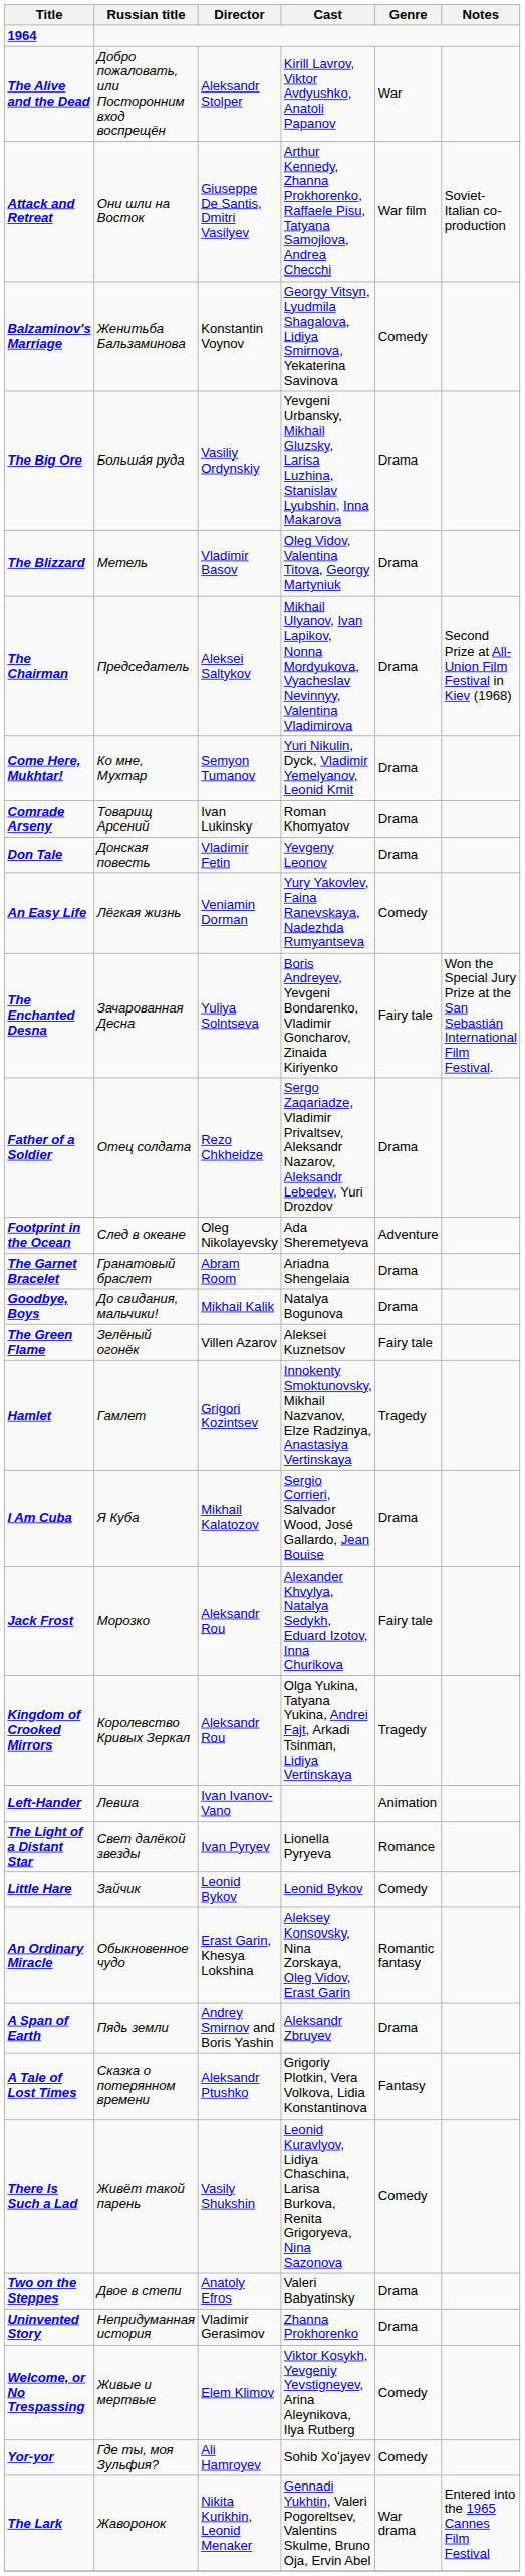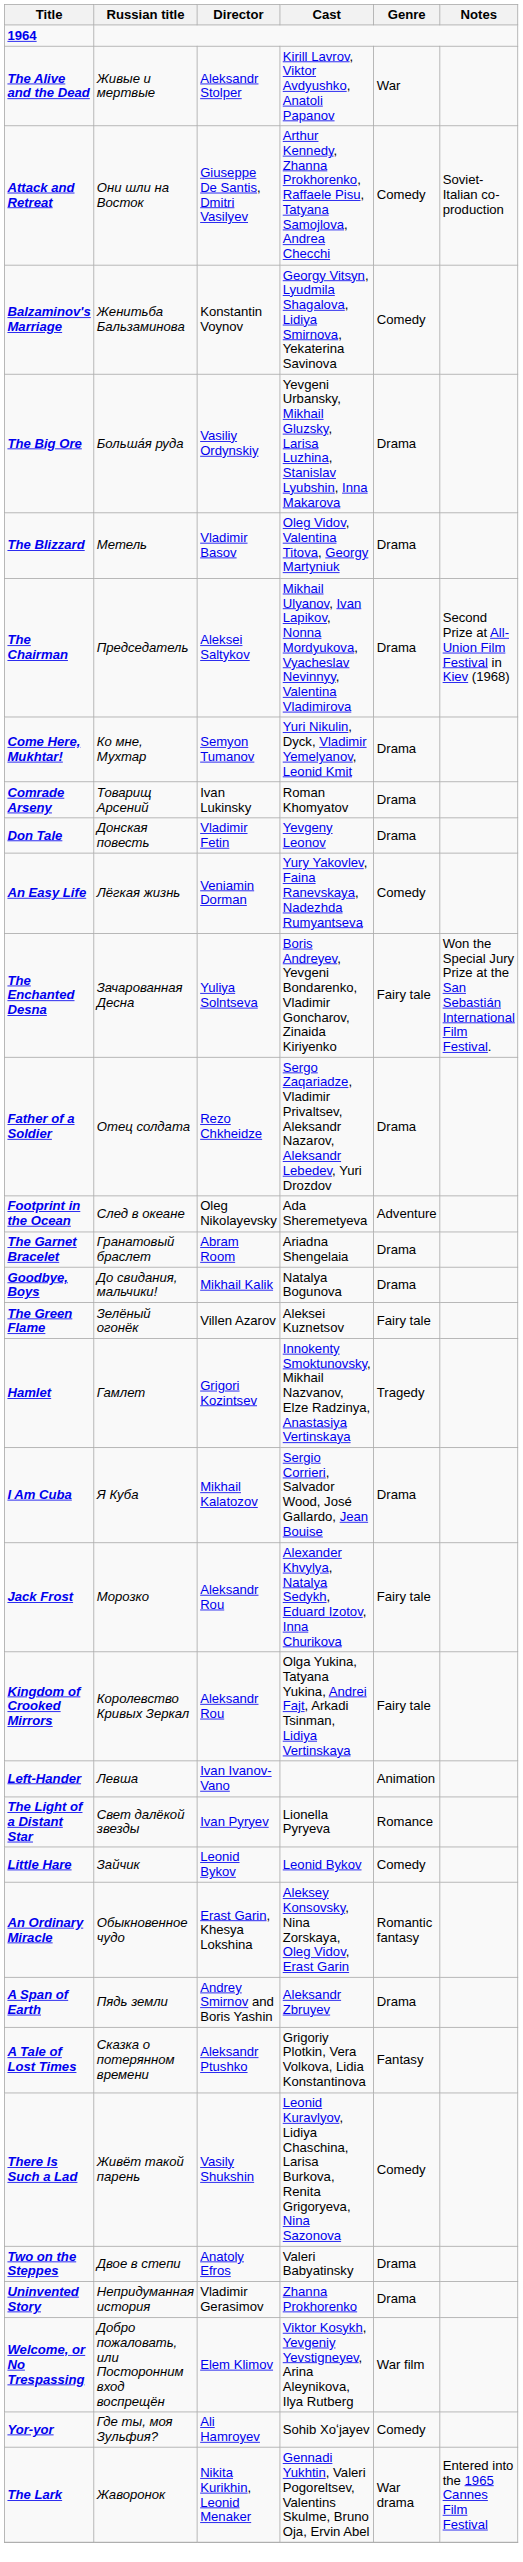 <table class="wikitable">
 <tr>
 <th>Title</th>
 <th>Russian title</th>
 <th>Director</th>
 <th>Cast</th>
 <th>Genre</th>
 <th>Notes</th>
 </tr>
 <tr>
 <td><strong><a href='#'>1964</a></strong></td>
 </tr>
 <tr>
 <td><strong><em><a href='#'>The Alive and the Dead</a></em></strong></td>
-<td><em>Добро пожаловать, или Посторонним вход воспрещён</em></td>
+<td><em>Живые и мертвые</em></td>
 <td><a href='#'>Aleksandr Stolper</a></td>
 <td><a href='#'>Kirill Lavrov</a>, <a href='#'>Viktor Avdyushko</a>, <a href='#'>Anatoli Papanov</a></td>
 <td>War</td>
 <td></td>
 </tr>
 <tr>
 <td><strong><em><a href='#'>Attack and Retreat</a></em></strong></td>
 <td><em>Они шли на Восток</em></td>
 <td><a href='#'>Giuseppe De Santis</a>, <a href='#'>Dmitri Vasilyev</a></td>
 <td><a href='#'>Arthur Kennedy</a>, <a href='#'>Zhanna Prokhorenko</a>, <a href='#'>Raffaele Pisu</a>, <a href='#'>Tatyana Samojlova</a>, <a href='#'>Andrea Checchi</a></td>
-<td>War film</td>
+<td>Comedy</td>
 <td>Soviet-Italian co-production</td>
 </tr>
 <tr>
 <td><strong><em><a href='#'>Balzaminov's Marriage</a></em></strong></td>
 <td><em>Женитьба Бальзаминова</em></td>
 <td>Konstantin Voynov</td>
 <td><a href='#'>Georgy Vitsyn</a>, <a href='#'>Lyudmila Shagalova</a>, <a href='#'>Lidiya Smirnova</a>, Yekaterina Savinova</td>
 <td>Comedy</td>
 <td></td>
 </tr>
 <tr>
 <td><strong><em><a href='#'>The Big Ore</a></em></strong></td>
 <td><em>Больша́я руда</em></td>
 <td><a href='#'>Vasiliy Ordynskiy</a></td>
 <td>Yevgeni Urbansky, <a href='#'>Mikhail Gluzsky</a>, <a href='#'>Larisa Luzhina</a>, <a href='#'>Stanislav Lyubshin</a>, <a href='#'>Inna Makarova</a></td>
 <td>Drama</td>
 <td></td>
 </tr>
 <tr>
 <td><strong><em><a href='#'>The Blizzard</a></em></strong></td>
 <td><em>Метель</em></td>
 <td><a href='#'>Vladimir Basov</a></td>
 <td><a href='#'>Oleg Vidov</a>, <a href='#'>Valentina Titova</a>, <a href='#'>Georgy Martyniuk</a></td>
 <td>Drama</td>
 <td></td>
 </tr>
 <tr>
 <td><strong><em><a href='#'>The Chairman</a></em></strong></td>
 <td><em>Председатель</em></td>
 <td><a href='#'>Aleksei Saltykov</a></td>
 <td><a href='#'>Mikhail Ulyanov</a>, <a href='#'>Ivan Lapikov</a>, <a href='#'>Nonna Mordyukova</a>, <a href='#'>Vyacheslav Nevinnyy</a>, <a href='#'>Valentina Vladimirova</a></td>
 <td>Drama</td>
 <td>Second Prize at <a href='#'>All-Union Film Festival</a> in <a href='#'>Kiev</a> (1968)</td>
 </tr>
 <tr>
 <td><strong><em><a href='#'>Come Here, Mukhtar!</a></em></strong></td>
 <td><em>Ко мне, Мухтар</em></td>
 <td><a href='#'>Semyon Tumanov</a></td>
 <td><a href='#'>Yuri Nikulin</a>, Dyck, <a href='#'>Vladimir Yemelyanov</a>, <a href='#'>Leonid Kmit</a></td>
 <td>Drama</td>
 <td></td>
 </tr>
 <tr>
 <td><strong><em><a href='#'>Comrade Arseny</a></em></strong></td>
 <td><em>Товарищ Арсений</em></td>
 <td>Ivan Lukinsky</td>
 <td>Roman Khomyatov</td>
 <td>Drama</td>
 <td></td>
 </tr>
 <tr>
 <td><strong><em><a href='#'>Don Tale</a></em></strong></td>
 <td><em>Донская повесть</em></td>
 <td><a href='#'>Vladimir Fetin</a></td>
 <td><a href='#'>Yevgeny Leonov</a></td>
 <td>Drama</td>
 <td></td>
 </tr>
 <tr>
 <td><strong><em><a href='#'>An Easy Life</a></em></strong></td>
 <td><em>Лёгкая жизнь</em></td>
 <td><a href='#'>Veniamin Dorman</a></td>
 <td><a href='#'>Yury Yakovlev</a>, <a href='#'>Faina Ranevskaya</a>, <a href='#'>Nadezhda Rumyantseva</a></td>
 <td>Comedy</td>
 <td></td>
 </tr>
 <tr>
 <td><strong><em><a href='#'>The Enchanted Desna</a></em></strong></td>
 <td><em>Зачарованная Десна</em></td>
 <td><a href='#'>Yuliya Solntseva</a></td>
 <td><a href='#'>Boris Andreyev</a>, Yevgeni Bondarenko, Vladimir Goncharov, Zinaida Kiriyenko</td>
 <td>Fairy tale</td>
 <td>Won the Special Jury Prize at the <a href='#'>San Sebastián International Film Festival</a>.</td>
 </tr>
 <tr>
 <td><strong><em><a href='#'>Father of a Soldier</a></em></strong></td>
 <td><em>Отец солдата</em></td>
 <td><a href='#'>Rezo Chkheidze</a></td>
 <td><a href='#'>Sergo Zaqariadze</a>, Vladimir Privaltsev, Aleksandr Nazarov, <a href='#'>Aleksandr Lebedev</a>, Yuri Drozdov</td>
 <td>Drama</td>
 <td></td>
 </tr>
 <tr>
 <td><strong><em><a href='#'>Footprint in the Ocean</a></em></strong></td>
 <td><em>След в океане</em></td>
 <td>Oleg Nikolayevsky</td>
 <td>Ada Sheremetyeva</td>
 <td>Adventure</td>
 <td></td>
 </tr>
 <tr>
 <td><strong><em><a href='#'>The Garnet Bracelet</a></em></strong></td>
 <td><em>Гранатовый браслет</em></td>
 <td><a href='#'>Abram Room</a></td>
 <td>Ariadna Shengelaia</td>
 <td>Drama</td>
 <td></td>
 </tr>
 <tr>
 <td><strong><em><a href='#'>Goodbye, Boys</a></em></strong></td>
 <td><em>До свидания, мальчики!</em></td>
 <td><a href='#'>Mikhail Kalik</a></td>
 <td>Natalya Bogunova</td>
 <td>Drama</td>
 <td></td>
 </tr>
 <tr>
 <td><strong><em><a href='#'>The Green Flame</a></em></strong></td>
 <td><em>Зелёный огонёк</em></td>
 <td>Villen Azarov</td>
 <td>Aleksei Kuznetsov</td>
 <td>Fairy tale</td>
 <td></td>
 </tr>
 <tr>
 <td><strong><em><a href='#'>Hamlet</a></em></strong></td>
 <td><em>Гамлет</em></td>
 <td><a href='#'>Grigori Kozintsev</a></td>
 <td><a href='#'>Innokenty Smoktunovsky</a>, Mikhail Nazvanov, Elze Radzinya, <a href='#'>Anastasiya Vertinskaya</a></td>
 <td>Tragedy</td>
 <td></td>
 </tr>
 <tr>
 <td><strong><em><a href='#'>I Am Cuba</a></em></strong></td>
 <td><em>Я Куба</em></td>
 <td><a href='#'>Mikhail Kalatozov</a></td>
 <td><a href='#'>Sergio Corrieri</a>, Salvador Wood, José Gallardo, <a href='#'>Jean Bouise</a></td>
 <td>Drama</td>
 <td></td>
 </tr>
 <tr>
 <td><strong><em><a href='#'>Jack Frost</a></em></strong></td>
 <td><em>Морозко</em></td>
 <td><a href='#'>Aleksandr Rou</a></td>
 <td><a href='#'>Alexander Khvylya</a>, <a href='#'>Natalya Sedykh</a>, <a href='#'>Eduard Izotov</a>, <a href='#'>Inna Churikova</a></td>
 <td>Fairy tale</td>
 <td></td>
 </tr>
 <tr>
 <td><strong><em><a href='#'>Kingdom of Crooked Mirrors</a></em></strong></td>
 <td><em>Королевство Кривых Зеркал</em></td>
 <td><a href='#'>Aleksandr Rou</a></td>
 <td>Olga Yukina, Tatyana Yukina, <a href='#'>Andrei Fajt</a>, Arkadi Tsinman, <a href='#'>Lidiya Vertinskaya</a></td>
-<td>Tragedy</td>
+<td>Fairy tale</td>
 <td></td>
 </tr>
 <tr>
 <td><strong><em><a href='#'>Left-Hander</a></em></strong></td>
 <td><em>Левша</em></td>
 <td><a href='#'>Ivan Ivanov-Vano</a></td>
 <td></td>
 <td>Animation</td>
 <td></td>
 </tr>
 <tr>
 <td><strong><em><a href='#'>The Light of a Distant Star</a></em></strong></td>
 <td><em>Свет далёкой звезды</em></td>
 <td><a href='#'>Ivan Pyryev</a></td>
 <td>Lionella Pyryeva</td>
 <td>Romance</td>
 <td></td>
 </tr>
 <tr>
 <td><strong><em><a href='#'>Little Hare</a></em></strong></td>
 <td><em>Зайчик</em></td>
 <td><a href='#'>Leonid Bykov</a></td>
 <td><a href='#'>Leonid Bykov</a></td>
 <td>Comedy</td>
 <td></td>
 </tr>
 <tr>
 <td><strong><em><a href='#'>An Ordinary Miracle</a></em></strong></td>
 <td><em>Обыкновенное чудо</em></td>
 <td><a href='#'>Erast Garin</a>, Khesya Lokshina</td>
 <td><a href='#'>Aleksey Konsovsky</a>, Nina Zorskaya, <a href='#'>Oleg Vidov</a>, <a href='#'>Erast Garin</a></td>
 <td>Romantic fantasy</td>
 <td></td>
 </tr>
 <tr>
 <td><strong><em><a href='#'>A Span of Earth</a></em></strong></td>
 <td><em>Пядь земли</em></td>
 <td><a href='#'>Andrey Smirnov</a> and Boris Yashin</td>
 <td><a href='#'>Aleksandr Zbruyev</a></td>
 <td>Drama</td>
 <td></td>
 </tr>
 <tr>
 <td><strong><em><a href='#'>A Tale of Lost Times</a></em></strong></td>
 <td><em>Сказка о потерянном времени</em></td>
 <td><a href='#'>Aleksandr Ptushko</a></td>
 <td>Grigoriy Plotkin, Vera Volkova, Lidia Konstantinova</td>
 <td>Fantasy</td>
 <td></td>
 </tr>
 <tr>
 <td><strong><em><a href='#'>There Is Such a Lad</a></em></strong></td>
 <td><em>Живёт такой парень</em></td>
 <td><a href='#'>Vasily Shukshin</a></td>
 <td><a href='#'>Leonid Kuravlyov</a>, Lidiya Chaschina, Larisa Burkova, Renita Grigoryeva, <a href='#'>Nina Sazonova</a></td>
 <td>Comedy</td>
 <td></td>
 </tr>
 <tr>
 <td><strong><em><a href='#'>Two on the Steppes</a></em></strong></td>
 <td><em>Двое в степи</em></td>
 <td><a href='#'>Anatoly Efros</a></td>
 <td>Valeri Babyatinsky</td>
 <td>Drama</td>
 <td></td>
 </tr>
 <tr>
 <td><strong><em><a href='#'>Uninvented Story</a></em></strong></td>
 <td><em>Непридуманная история</em></td>
 <td>Vladimir Gerasimov</td>
 <td><a href='#'>Zhanna Prokhorenko</a></td>
 <td>Drama</td>
 <td></td>
 </tr>
 <tr>
 <td><strong><em><a href='#'>Welcome, or No Trespassing</a></em></strong></td>
-<td><em>Живые и мертвые</em></td>
+<td><em>Добро пожаловать, или Посторонним вход воспрещён</em></td>
 <td><a href='#'>Elem Klimov</a></td>
 <td><a href='#'>Viktor Kosykh</a>, <a href='#'>Yevgeniy Yevstigneyev</a>, Arina Aleynikova, Ilya Rutberg</td>
-<td>Comedy</td>
+<td>War film</td>
 <td></td>
 </tr>
 <tr>
 <td><strong><em><a href='#'>Yor-yor</a></em></strong></td>
 <td><em>Где ты, моя Зульфия?</em></td>
 <td><a href='#'>Ali Hamroyev</a></td>
 <td>Sohib Xoʻjayev</td>
 <td>Comedy</td>
 <td></td>
 </tr>
 <tr>
 <td><strong><em><a href='#'>The Lark</a></em></strong></td>
 <td><em>Жаворонок</em></td>
 <td><a href='#'>Nikita Kurikhin</a>, <a href='#'>Leonid Menaker</a></td>
 <td><a href='#'>Gennadi Yukhtin</a>, Valeri Pogoreltsev, Valentins Skulme, Bruno Oja, Ervin Abel</td>
 <td>War drama</td>
 <td>Entered into the <a href='#'>1965 Cannes Film Festival</a></td>
 </tr>
 <tr>
 </tr>
 </table>
